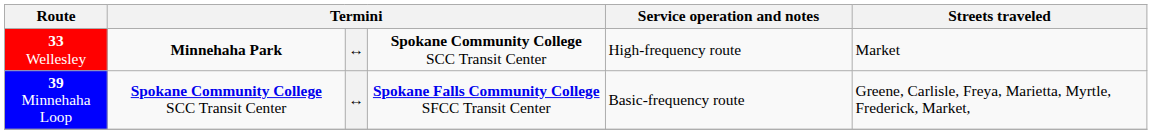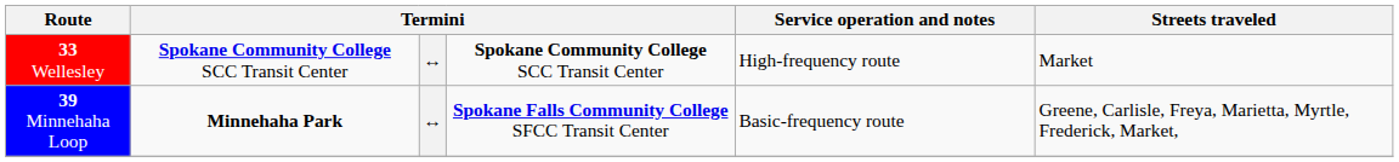 <table class=wikitable style="font-size: 100%;" text-valign="center"|>
 <tr>
 <th width="100px">Route</th>
 <th colspan=3>Termini</th>
 <th width="250px">Service operation and notes</th>
 <th width="300px">Streets traveled</th>
 </tr>
 <tr>
 <td style="background:red; color:white" align="center" valign=center><div><strong>33</strong><br>Wellesley</div></td>
-<td ! width="240px" align="center"><strong>Minnehaha Park</strong><br></td>
+<td ! width="240px" align="center"><strong><a href='#'>Spokane Community College</a></strong><br>SCC Transit Center<br></td>
 <th><span>↔</span></th>
 <td ! width="240px" align="center"><strong>Spokane Community College</strong><br>SCC Transit Center<br></td>
 <td>High-frequency route</td>
 <td>Market</td>
 </tr>
 <tr>
 <td style="background:blue; color:white" align="center" valign=center><div><strong>39</strong><br>Minnehaha Loop</div></td>
-<td ! width="240px" align="center"><strong><a href='#'>Spokane Community College</a></strong><br>SCC Transit Center<br></td>
+<td ! width="240px" align="center"><strong>Minnehaha Park</strong><br></td>
 <th><span>↔</span></th>
 <td ! width="240px" align="center"><strong><a href='#'>Spokane Falls Community College</a></strong><br>SFCC Transit Center<br></td>
 <td>Basic-frequency route</td>
 <td>Greene, Carlisle, Freya, Marietta, Myrtle, Frederick, Market,</td>
 </tr>
 <tr>
 </tr>
 </table>
